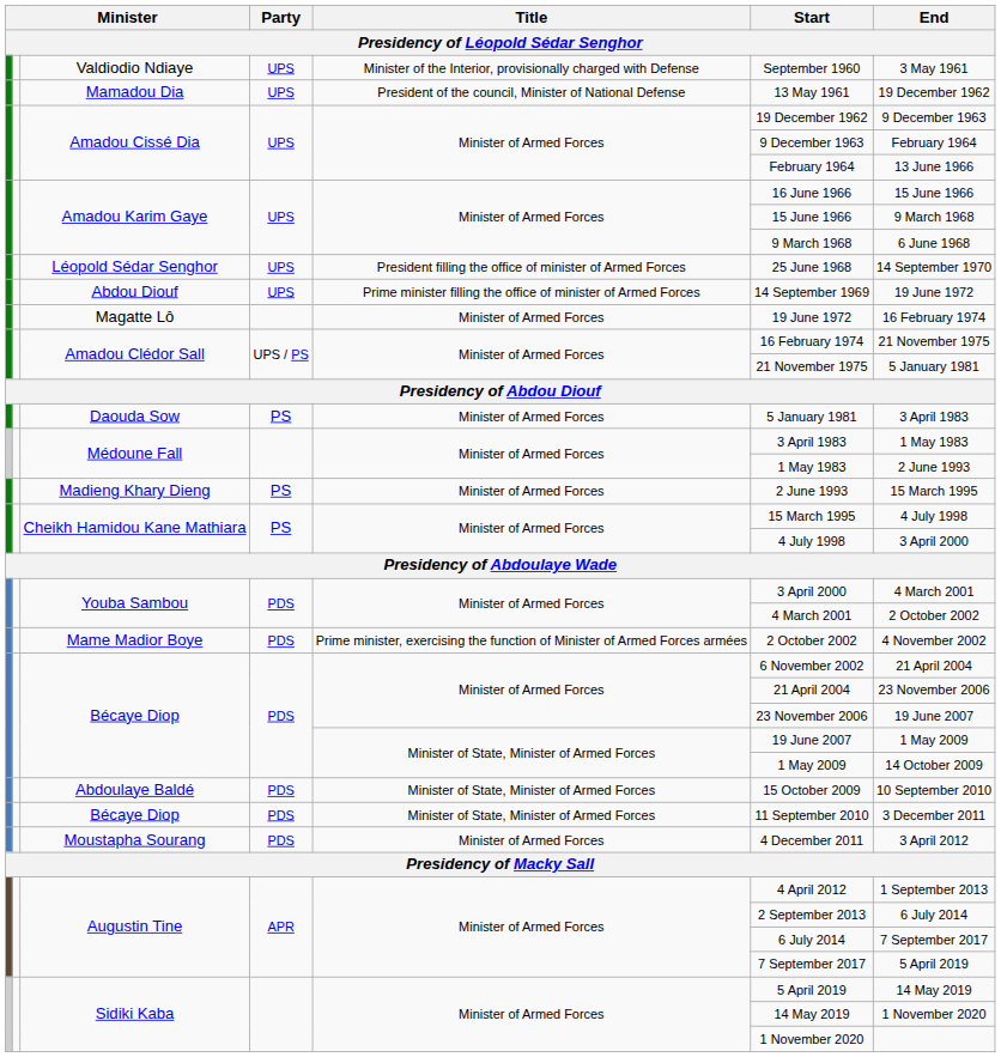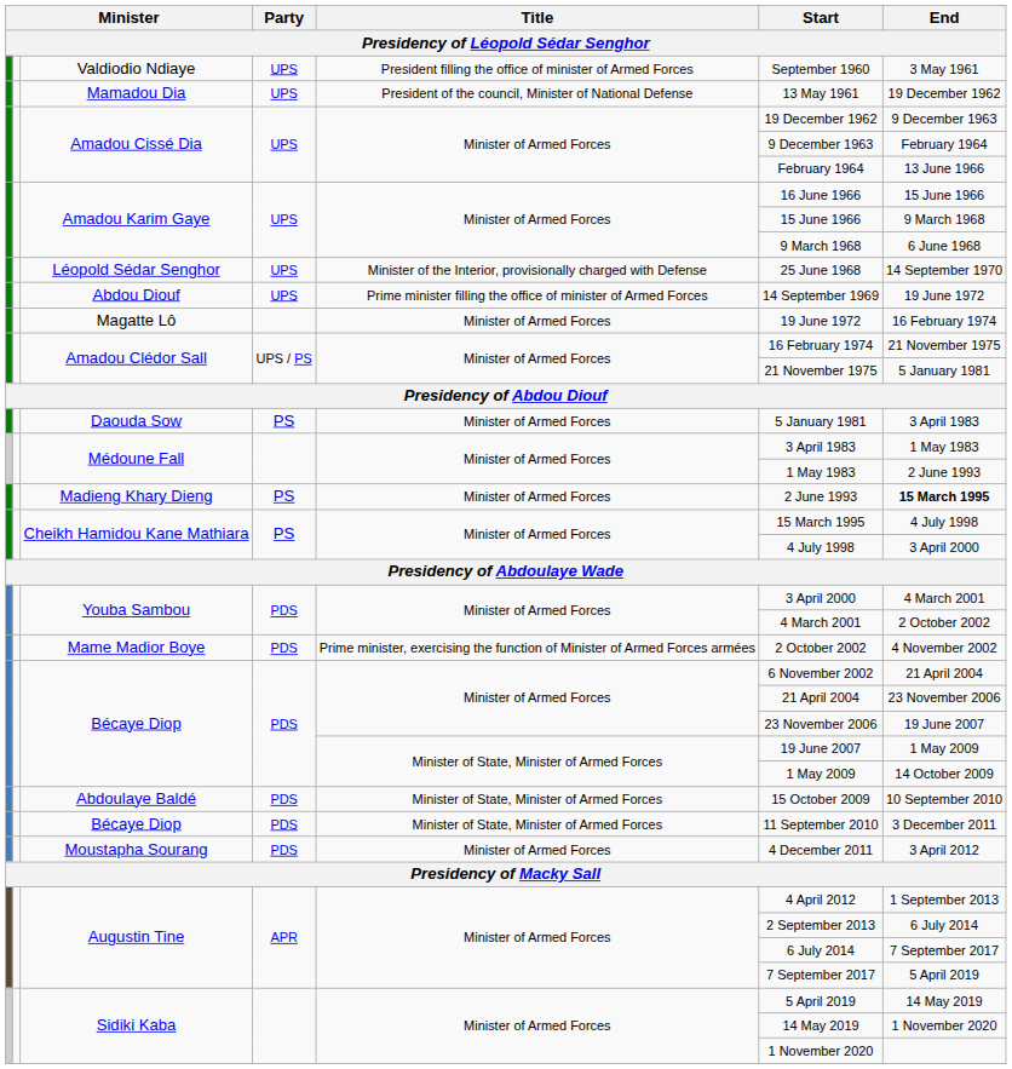 <table class="wikitable" style="text-align:center">
 <tr>
 <th colspan="3">Minister</th>
 <th>Party</th>
 <th>Title</th>
 <th>Start</th>
 <th>End</th>
 </tr>
 <tr>
 <th colspan="7"><em>Presidency of <a href='#'>Léopold Sédar Senghor</a></em></th>
 </tr>
 <tr>
 <th style="background-color: green "></th>
 <td></td>
 <td>Valdiodio Ndiaye</td>
 <td><a href='#'><small>UPS</small></a></td>
-<td><small>Minister of the Interior, provisionally charged with Defense</small></td>
+<td><small>President filling the office of minister of Armed Forces</small></td>
 <td><small>September 1960</small></td>
 <td><small>3 May 1961</small></td>
 </tr>
 <tr>
 <th style="background-color: green "></th>
 <td></td>
 <td><a href='#'>Mamadou Dia</a></td>
 <td><a href='#'><small>UPS</small></a></td>
 <td><small>President of the council, Minister of National Defense</small></td>
 <td><small>13 May 1961</small></td>
 <td><small>19 December 1962</small></td>
 </tr>
 <tr>
 <td rowspan="3" style="background-color: green "></td>
 <td rowspan="3"></td>
 <td rowspan="3"><a href='#'>Amadou Cissé Dia</a></td>
 <td rowspan="3"><a href='#'><small>UPS</small></a></td>
 <td rowspan="3"><small>Minister of Armed Forces</small></td>
 <td><small>19 December 1962</small></td>
 <td><small>9 December 1963</small></td>
 </tr>
 <tr>
 <td><small>9 December 1963</small></td>
 <td><small>February 1964</small></td>
 </tr>
 <tr>
 <td><small>February 1964</small></td>
 <td><small>13 June 1966</small></td>
 </tr>
 <tr>
 <td rowspan="3" style="background-color: green "></td>
 <td rowspan="3"></td>
 <td rowspan="3"><a href='#'>Amadou Karim Gaye</a></td>
 <td rowspan="3"><a href='#'><small>UPS</small></a></td>
 <td rowspan="3"><small>Minister of Armed Forces</small></td>
 <td><small>16 June 1966</small></td>
 <td><small>15 June 1966</small></td>
 </tr>
 <tr>
 <td><small>15 June 1966</small></td>
 <td><small>9 March 1968</small></td>
 </tr>
 <tr>
 <td><small>9 March 1968</small></td>
 <td><small>6 June 1968</small></td>
 </tr>
 <tr>
 <th style="background-color: green "></th>
 <td></td>
 <td><a href='#'>Léopold Sédar Senghor</a></td>
 <td><a href='#'><small>UPS</small></a></td>
-<td><small>President filling the office of minister of Armed Forces</small></td>
+<td><small>Minister of the Interior, provisionally charged with Defense</small></td>
 <td><small>25 June 1968</small></td>
 <td><small>14 September 1970</small></td>
 </tr>
 <tr>
 <th style="background-color: green "></th>
 <td></td>
 <td><a href='#'>Abdou Diouf</a></td>
 <td><a href='#'><small>UPS</small></a></td>
 <td><small>Prime minister filling the office of minister of Armed Forces</small></td>
 <td><small>14 September 1969</small></td>
 <td><small>19 June 1972</small></td>
 </tr>
 <tr>
 <th style="background-color: green "></th>
 <td></td>
 <td>Magatte Lô</td>
 <td></td>
 <td><small>Minister of Armed Forces</small></td>
 <td><small>19 June 1972</small></td>
 <td><small>16 February 1974</small></td>
 </tr>
 <tr>
 <td rowspan="2" style="background-color: green "></td>
 <td rowspan="2"></td>
 <td rowspan="2"><a href='#'>Amadou Clédor Sall</a></td>
 <td rowspan="2"><small>UPS / <a href='#'>PS</a></small></td>
 <td rowspan="2"><small>Minister of Armed Forces</small></td>
 <td><small>16 February 1974</small></td>
 <td><small>21 November 1975</small></td>
 </tr>
 <tr>
 <td><small>21 November 1975</small></td>
 <td><small>5 January 1981</small></td>
 </tr>
 <tr>
 <th colspan="7"><em>Presidency of <a href='#'>Abdou Diouf</a></em></th>
 </tr>
 <tr>
 <th style="background-color: green "></th>
 <td></td>
 <td><a href='#'>Daouda Sow</a></td>
 <td><a href='#'>PS</a></td>
 <td><small>Minister of Armed Forces</small></td>
 <td><small>5 January 1981</small></td>
 <td><small>3 April 1983</small></td>
 </tr>
 <tr>
 <td rowspan="2" style="background-color: #CECECE "></td>
 <td rowspan="2"></td>
 <td rowspan="2"><a href='#'>Médoune Fall</a></td>
 <td rowspan="2"></td>
 <td rowspan="2"><small>Minister of Armed Forces</small></td>
 <td><small>3 April 1983</small></td>
 <td><small>1 May 1983</small></td>
 </tr>
 <tr>
 <td><small>1 May 1983</small></td>
 <td><small>2 June 1993</small></td>
 </tr>
 <tr>
 <th style="background-color: green "></th>
 <td></td>
 <td><a href='#'>Madieng Khary Dieng</a></td>
 <td><a href='#'>PS</a></td>
 <td><small>Minister of Armed Forces</small></td>
 <td><small>2 June 1993</small></td>
-<td><small>15 March 1995</small></td>
+<td><strong><small>15 March 1995</small></strong></td>
 </tr>
 <tr>
 <td rowspan="2" style="background-color: green "></td>
 <td rowspan="2"></td>
 <td rowspan="2"><a href='#'>Cheikh Hamidou Kane Mathiara</a></td>
 <td rowspan="2"><a href='#'>PS</a></td>
 <td rowspan="2"><small>Minister of Armed Forces</small></td>
 <td><small>15 March 1995</small></td>
 <td><small>4 July 1998</small></td>
 </tr>
 <tr>
 <td><small>4 July 1998</small></td>
 <td><small>3 April 2000</small></td>
 </tr>
 <tr>
 <th colspan="7"><em>Presidency of <a href='#'>Abdoulaye Wade</a></em></th>
 </tr>
 <tr>
 <td rowspan="2" style="background-color: #427BBE "></td>
 <td rowspan="2"></td>
 <td rowspan="2"><a href='#'>Youba Sambou</a></td>
 <td rowspan="2"><a href='#'><small>PDS</small></a></td>
 <td rowspan="2"><small>Minister of Armed Forces</small></td>
 <td><small>3 April 2000</small></td>
 <td><small>4 March 2001</small></td>
 </tr>
 <tr>
 <td><small>4 March 2001</small></td>
 <td><small>2 October 2002</small></td>
 </tr>
 <tr>
 <th style="background-color: #427BBE "></th>
 <td></td>
 <td><a href='#'>Mame Madior Boye</a></td>
 <td><a href='#'><small>PDS</small></a></td>
 <td><small>Prime minister, exercising the function of Minister of Armed Forces armées</small></td>
 <td><small>2 October 2002</small></td>
 <td><small>4 November 2002</small></td>
 </tr>
 <tr>
 <td rowspan="5" style="background-color: #427BBE "></td>
 <td rowspan="5"></td>
 <td rowspan="5"><a href='#'>Bécaye Diop</a></td>
 <td rowspan="5"><a href='#'><small>PDS</small></a></td>
 <td rowspan="3"><small>Minister of Armed Forces</small></td>
 <td><small>6 November 2002</small></td>
 <td><small>21 April 2004</small></td>
 </tr>
 <tr>
 <td><small>21 April 2004</small></td>
 <td><small>23 November 2006</small></td>
 </tr>
 <tr>
 <td><small>23 November 2006</small></td>
 <td><small>19 June 2007</small></td>
 </tr>
 <tr>
 <td rowspan="2"><small>Minister of State, Minister of Armed Forces</small></td>
 <td><small>19 June 2007</small></td>
 <td><small>1 May 2009</small></td>
 </tr>
 <tr>
 <td><small>1 May 2009</small></td>
 <td><small>14 October 2009</small></td>
 </tr>
 <tr>
 <th style="background-color: #427BBE "></th>
 <td></td>
 <td><a href='#'>Abdoulaye Baldé</a></td>
 <td><a href='#'><small>PDS</small></a></td>
 <td><small>Minister of State, Minister of Armed Forces</small></td>
 <td><small>15 October 2009</small></td>
 <td><small>10 September 2010</small></td>
 </tr>
 <tr>
 <th style="background-color: #427BBE "></th>
 <td></td>
 <td><a href='#'>Bécaye Diop</a></td>
 <td><a href='#'><small>PDS</small></a></td>
 <td><small>Minister of State, Minister of Armed Forces</small></td>
 <td><small>11 September 2010</small></td>
 <td><small>3 December 2011</small></td>
 </tr>
 <tr>
 <th style="background-color: #427BBE "></th>
 <td></td>
 <td><a href='#'>Moustapha Sourang</a></td>
 <td><a href='#'><small>PDS</small></a></td>
 <td><small>Minister of Armed Forces</small></td>
 <td><small>4 December 2011</small></td>
 <td><small>3 April 2012</small></td>
 </tr>
 <tr>
 <th colspan="7"><em>Presidency of <a href='#'>Macky Sall</a></em></th>
 </tr>
 <tr>
 <td rowspan="4" style="background-color: #5C482F "></td>
 <td rowspan="4"></td>
 <td rowspan="4"><a href='#'>Augustin Tine</a></td>
 <td rowspan="4"><a href='#'><small>APR</small></a></td>
 <td rowspan="4"><small>Minister of Armed Forces</small></td>
 <td><small>4 April 2012</small></td>
 <td><small>1 September 2013</small></td>
 </tr>
 <tr>
 <td><small>2 September 2013</small></td>
 <td><small>6 July 2014</small></td>
 </tr>
 <tr>
 <td><small>6 July 2014</small></td>
 <td><small>7 September 2017</small></td>
 </tr>
 <tr>
 <td><small>7 September 2017</small></td>
 <td><small>5 April 2019</small></td>
 </tr>
 <tr>
 <td rowspan="3" style="background-color: #CECECE "></td>
 <td rowspan="3"></td>
 <td rowspan="3"><a href='#'>Sidiki Kaba</a></td>
 <td rowspan="3"></td>
 <td rowspan="3"><small>Minister of Armed Forces</small></td>
 <td><small>5 April 2019</small></td>
 <td><small>14 May 2019</small></td>
 </tr>
 <tr>
 <td><small>14 May 2019</small></td>
 <td><small>1 November 2020</small></td>
 </tr>
 <tr>
 <td><small>1 November 2020</small></td>
 <td></td>
 </tr>
 </table>
